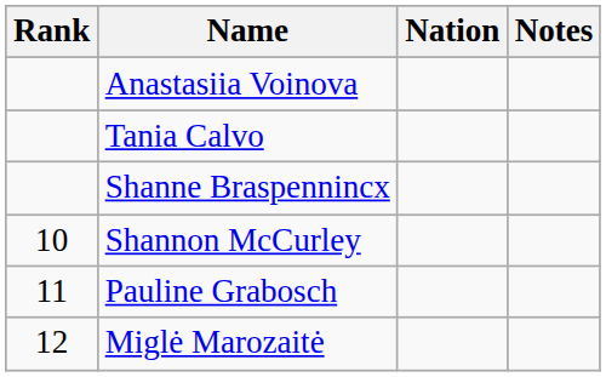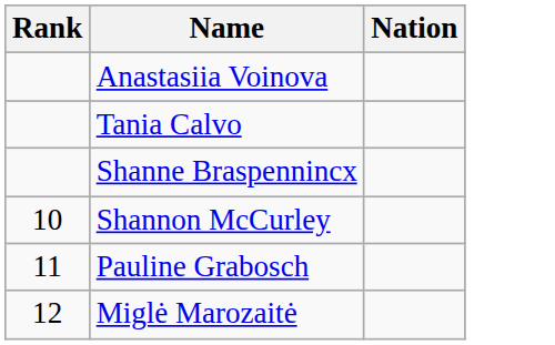 <table class="wikitable sortable" style="text-align:center">
 <tr>
 <th>Rank</th>
 <th>Name</th>
 <th>Nation</th>
-<th>Notes</th>
 </tr>
 <tr>
 <td></td>
 <td align=left><a href='#'>Anastasiia Voinova</a></td>
 <td align=left></td>
-<td></td>
 </tr>
 <tr>
 <td></td>
 <td align=left><a href='#'>Tania Calvo</a></td>
 <td align=left></td>
-<td></td>
 </tr>
 <tr>
 <td></td>
 <td align=left><a href='#'>Shanne Braspennincx</a></td>
 <td align=left></td>
-<td></td>
 </tr>
 <tr>
 <td>10</td>
 <td align=left><a href='#'>Shannon McCurley</a></td>
 <td align=left></td>
-<td></td>
 </tr>
 <tr>
 <td>11</td>
 <td align=left><a href='#'>Pauline Grabosch</a></td>
 <td align=left></td>
-<td></td>
 </tr>
 <tr>
 <td>12</td>
 <td align=left><a href='#'>Miglė Marozaitė</a></td>
 <td align=left></td>
-<td></td>
 </tr>
 </table>
